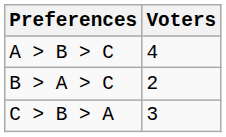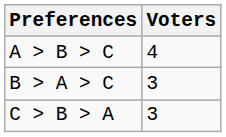 <table class="wikitable">
 <tr>
 <th>Preferences</th>
 <th>Voters</th>
 </tr>
 <tr>
 <td>A > B > C</td>
 <td>4</td>
 </tr>
 <tr>
 <td>B > A > C</td>
-<td>2</td>
+<td>3</td>
 </tr>
 <tr>
 <td>C > B > A</td>
 <td>3</td>
 </tr>
 </table>
